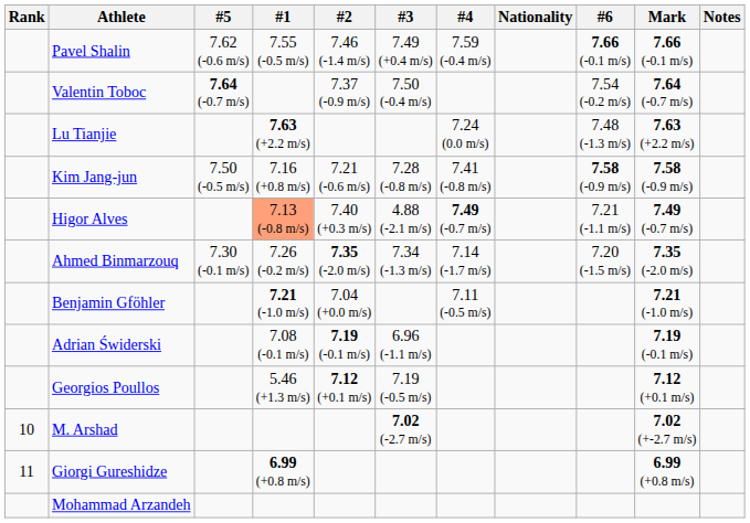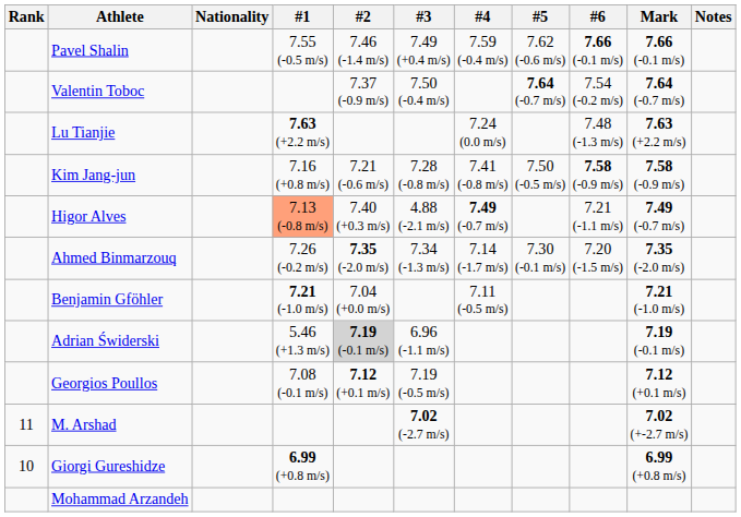 <table class="wikitable sortable" style="text-align:center">
 <tr>
 <th>Rank</th>
 <th>Athlete</th>
-<th>#5</th>
+<th>Nationality</th>
 <th>#1</th>
 <th>#2</th>
 <th>#3</th>
 <th>#4</th>
-<th>Nationality</th>
+<th>#5</th>
 <th>#6</th>
 <th>Mark</th>
 <th>Notes</th>
 </tr>
 <tr>
 <td></td>
 <td align="left"><a href='#'>Pavel Shalin</a></td>
-<td>7.62<br> <small>(-0.6 m/s)</small></td>
+<td align=left></td>
 <td>7.55<br> <small>(-0.5 m/s)</small></td>
 <td>7.46<br> <small>(-1.4 m/s)</small></td>
 <td>7.49<br> <small>(+0.4 m/s)</small></td>
 <td>7.59<br> <small>(-0.4 m/s)</small></td>
-<td align=left></td>
+<td>7.62<br> <small>(-0.6 m/s)</small></td>
 <td><strong>7.66</strong><br> <small>(-0.1 m/s)</small></td>
 <td><strong>7.66</strong><br> <small>(-0.1 m/s)</small></td>
 <td></td>
 </tr>
 <tr>
 <td></td>
 <td align="left"><a href='#'>Valentin Toboc</a></td>
-<td><strong>7.64</strong><br> <small>(-0.7 m/s)</small></td>
+<td align=left></td>
 <td></td>
 <td>7.37<br> <small>(-0.9 m/s)</small></td>
 <td>7.50<br> <small>(-0.4 m/s)</small></td>
 <td></td>
-<td align=left></td>
+<td><strong>7.64</strong><br> <small>(-0.7 m/s)</small></td>
 <td>7.54<br> <small>(-0.2 m/s)</small></td>
 <td><strong>7.64</strong><br> <small>(-0.7 m/s)</small></td>
 <td></td>
 </tr>
 <tr>
 <td></td>
 <td align="left"><a href='#'>Lu Tianjie</a></td>
-<td></td>
+<td align=left></td>
 <td><strong>7.63</strong><br> <small>(+2.2 m/s)</small></td>
 <td></td>
 <td></td>
 <td>7.24<br> <small>(0.0 m/s)</small></td>
-<td align=left></td>
+<td></td>
 <td>7.48<br> <small>(-1.3 m/s)</small></td>
 <td><strong>7.63</strong><br> <small>(+2.2 m/s)</small></td>
 <td></td>
 </tr>
 <tr>
 <td></td>
 <td align="left"><a href='#'>Kim Jang-jun</a></td>
-<td>7.50<br> <small>(-0.5 m/s)</small></td>
+<td align=left></td>
 <td>7.16<br> <small>(+0.8 m/s)</small></td>
 <td>7.21<br> <small>(-0.6 m/s)</small></td>
 <td>7.28<br> <small>(-0.8 m/s)</small></td>
 <td>7.41<br> <small>(-0.8 m/s)</small></td>
-<td align=left></td>
+<td>7.50<br> <small>(-0.5 m/s)</small></td>
 <td><strong>7.58</strong><br> <small>(-0.9 m/s)</small></td>
 <td><strong>7.58</strong><br> <small>(-0.9 m/s)</small></td>
 <td></td>
 </tr>
 <tr>
 <td></td>
 <td align="left"><a href='#'>Higor Alves</a></td>
-<td></td>
+<td align=left></td>
 <td style="background: lightsalmon;">7.13<br> <small>(-0.8 m/s)</small></td>
 <td>7.40<br> <small>(+0.3 m/s)</small></td>
 <td>4.88<br> <small>(-2.1 m/s)</small></td>
 <td><strong>7.49</strong><br> <small>(-0.7 m/s)</small></td>
-<td align=left></td>
+<td></td>
 <td>7.21<br> <small>(-1.1 m/s)</small></td>
 <td><strong>7.49</strong><br> <small>(-0.7 m/s)</small></td>
 <td></td>
 </tr>
 <tr>
 <td></td>
 <td align="left"><a href='#'>Ahmed Binmarzouq</a></td>
-<td>7.30<br> <small>(-0.1 m/s)</small></td>
+<td align=left></td>
 <td>7.26<br> <small>(-0.2 m/s)</small></td>
 <td><strong>7.35</strong><br> <small>(-2.0 m/s)</small></td>
 <td>7.34<br> <small>(-1.3 m/s)</small></td>
 <td>7.14<br> <small>(-1.7 m/s)</small></td>
-<td align=left></td>
+<td>7.30<br> <small>(-0.1 m/s)</small></td>
 <td>7.20<br> <small>(-1.5 m/s)</small></td>
 <td><strong>7.35</strong><br> <small>(-2.0 m/s)</small></td>
 <td></td>
 </tr>
 <tr>
 <td></td>
 <td align="left"><a href='#'>Benjamin Gföhler</a></td>
-<td></td>
+<td align=left></td>
 <td><strong>7.21</strong><br> <small>(-1.0 m/s)</small></td>
 <td>7.04<br> <small>(+0.0 m/s)</small></td>
 <td></td>
 <td>7.11<br> <small>(-0.5 m/s)</small></td>
-<td align=left></td>
+<td></td>
 <td></td>
 <td><strong>7.21</strong><br> <small>(-1.0 m/s)</small></td>
 <td></td>
 </tr>
 <tr>
 <td></td>
 <td align="left"><a href='#'>Adrian Świderski</a></td>
-<td></td>
-<td>7.08<br> <small>(-0.1 m/s)</small></td>
-<td><strong>7.19</strong><br> <small>(-0.1 m/s)</small></td>
+<td align=left></td>
+<td>5.46<br> <small>(+1.3 m/s)</small></td>
+<td style="background: lightgrey;"><strong>7.19</strong><br> <small>(-0.1 m/s)</small></td>
 <td>6.96<br> <small>(-1.1 m/s)</small></td>
 <td></td>
-<td align=left></td>
+<td></td>
 <td></td>
 <td><strong>7.19</strong><br> <small>(-0.1 m/s)</small></td>
 <td></td>
 </tr>
 <tr>
 <td></td>
 <td align="left"><a href='#'>Georgios Poullos</a></td>
-<td></td>
-<td>5.46<br> <small>(+1.3 m/s)</small></td>
+<td align=left></td>
+<td>7.08<br> <small>(-0.1 m/s)</small></td>
 <td><strong>7.12</strong><br> <small>(+0.1 m/s)</small></td>
 <td>7.19<br> <small>(-0.5 m/s)</small></td>
 <td></td>
-<td align=left></td>
+<td></td>
 <td></td>
 <td><strong>7.12</strong><br> <small>(+0.1 m/s)</small></td>
 <td></td>
 </tr>
 <tr>
-<td>10</td>
+<td>11</td>
 <td align="left"><a href='#'>M. Arshad</a></td>
-<td></td>
+<td align=left></td>
 <td></td>
 <td></td>
 <td><strong>7.02</strong><br> <small>(-2.7 m/s)</small></td>
 <td></td>
-<td align=left></td>
+<td></td>
 <td></td>
 <td><strong>7.02</strong><br> <small>(+-2.7 m/s)</small></td>
 <td></td>
 </tr>
 <tr>
-<td>11</td>
+<td>10</td>
 <td align="left"><a href='#'>Giorgi Gureshidze</a></td>
-<td></td>
+<td align=left></td>
 <td><strong>6.99</strong><br> <small>(+0.8 m/s)</small></td>
 <td></td>
 <td></td>
 <td></td>
-<td align=left></td>
+<td></td>
 <td></td>
 <td><strong>6.99</strong><br> <small>(+0.8 m/s)</small></td>
 <td></td>
 </tr>
 <tr>
 <td></td>
 <td align="left"><a href='#'>Mohammad Arzandeh</a></td>
+<td align=left></td>
 <td></td>
 <td></td>
 <td></td>
 <td></td>
 <td></td>
-<td align=left></td>
 <td></td>
 <td></td>
 <td></td>
 </tr>
 </table>
